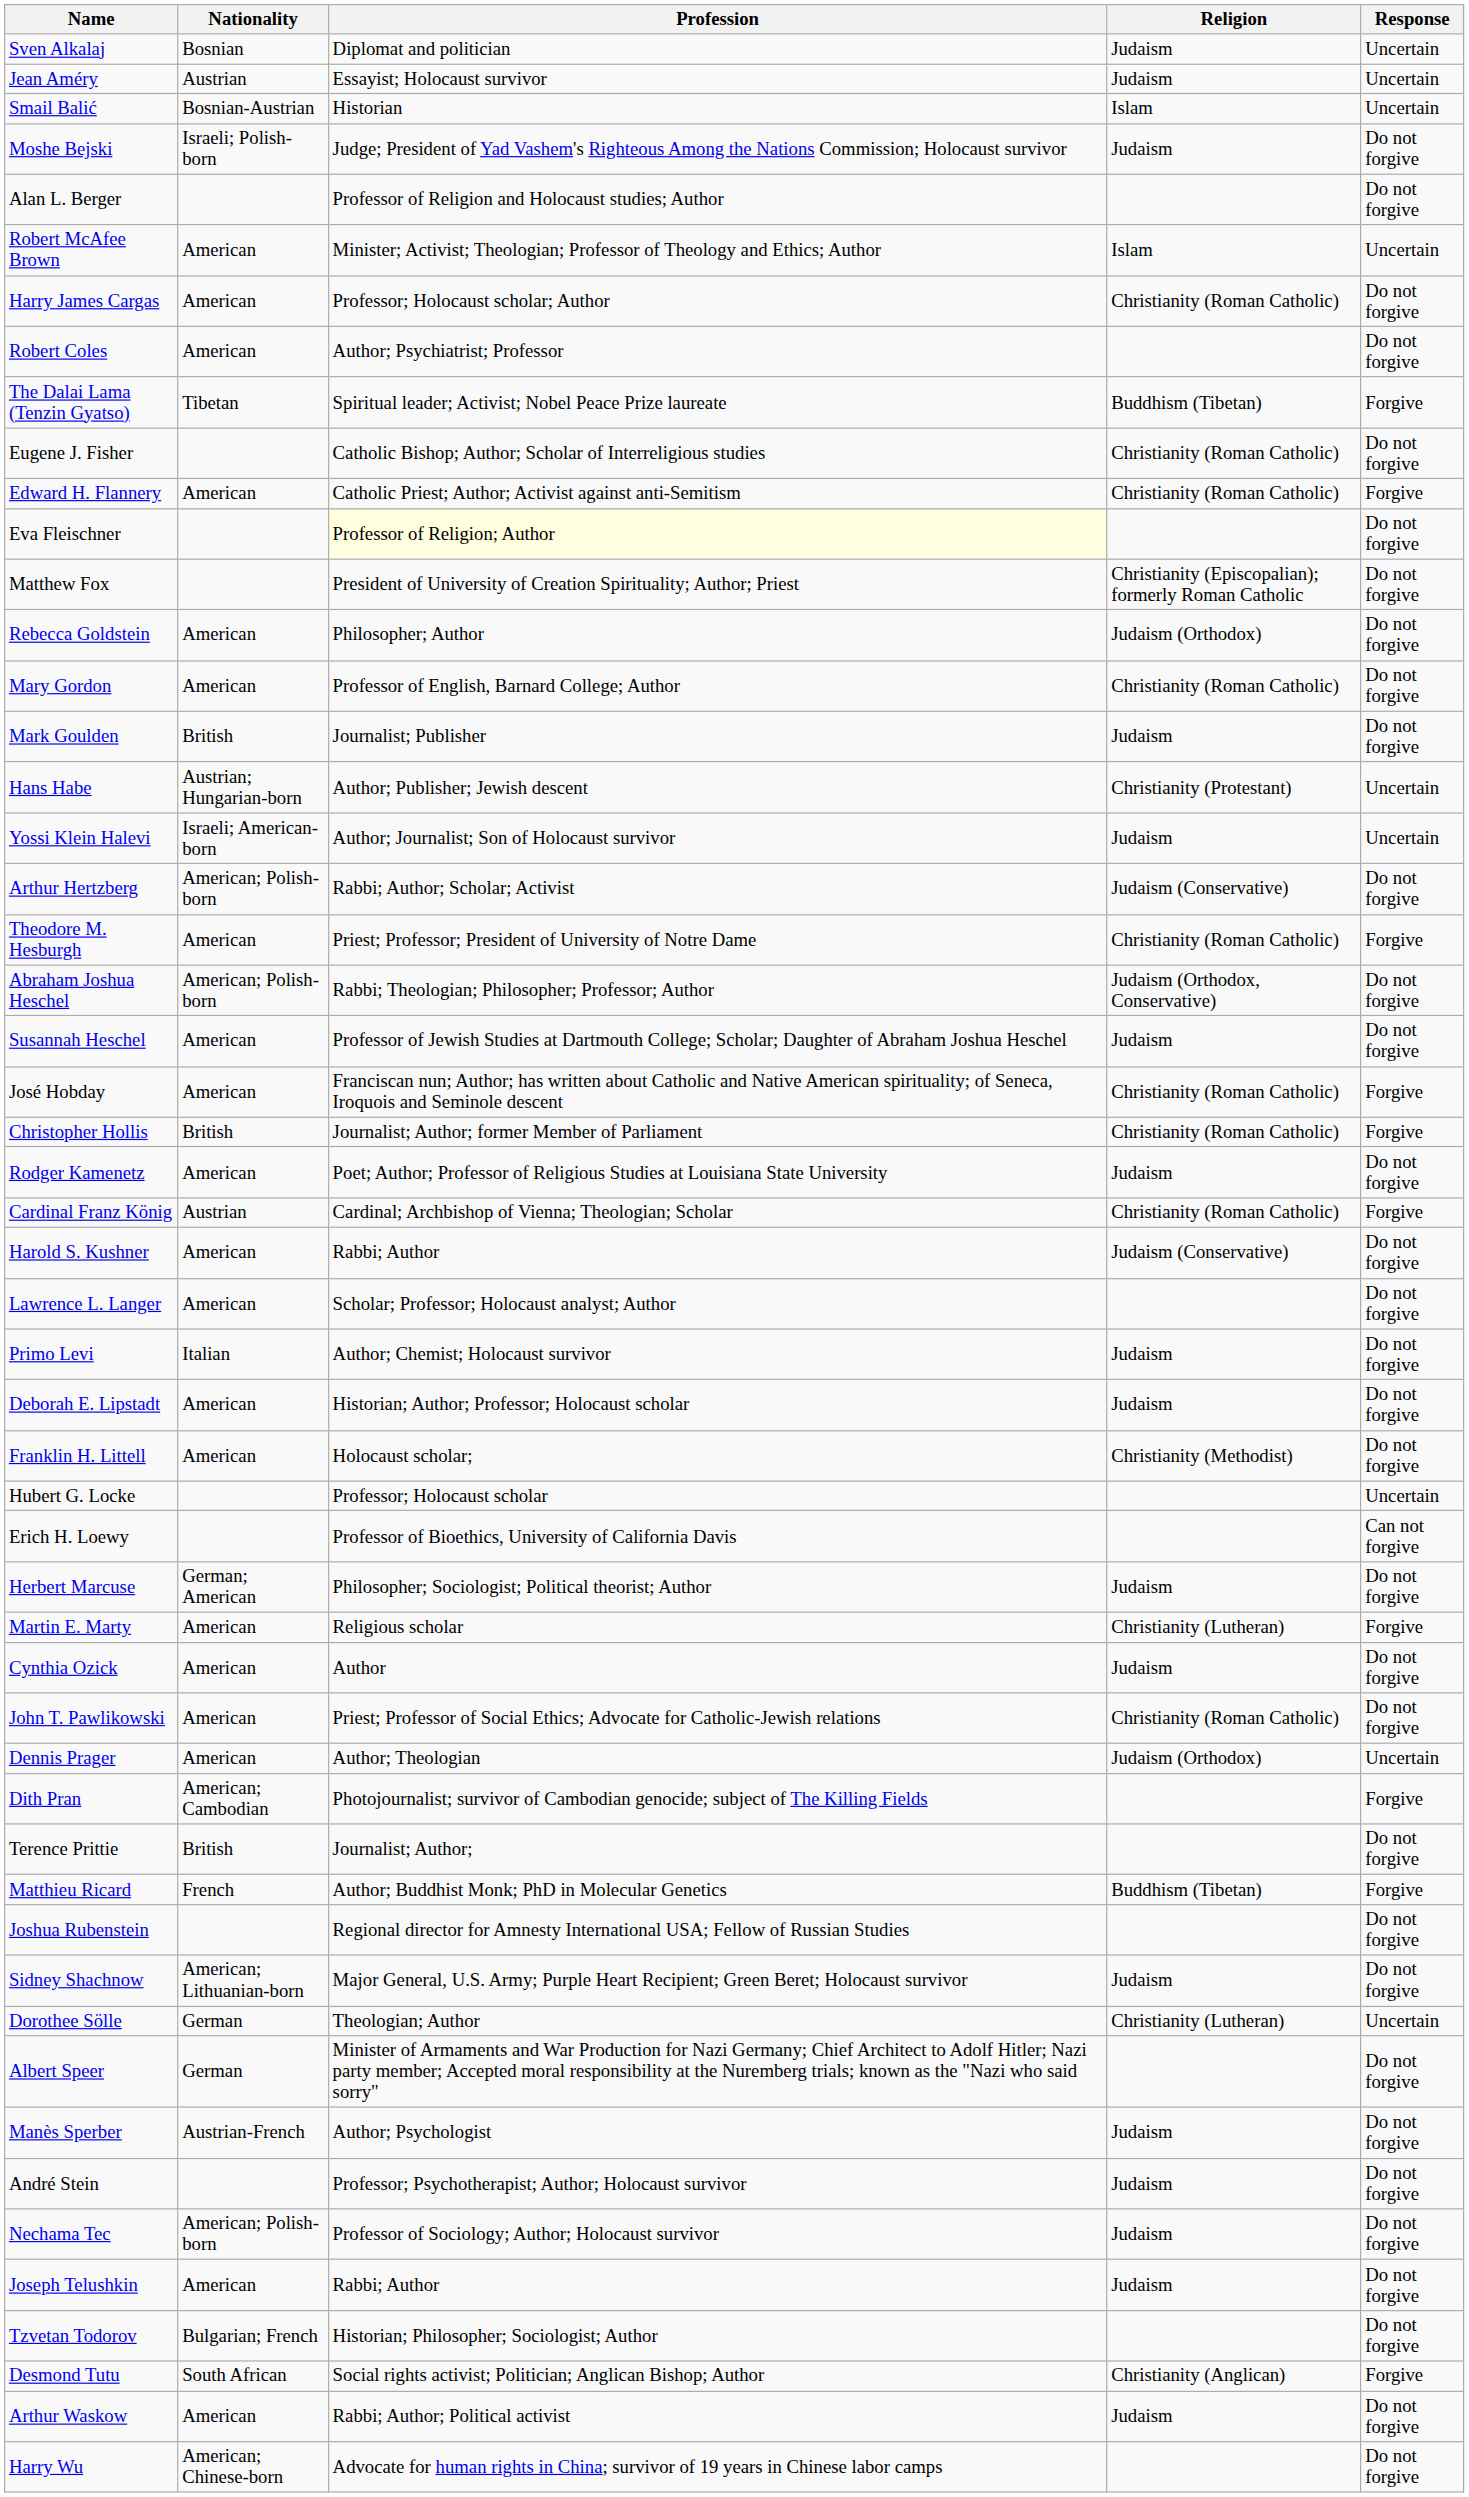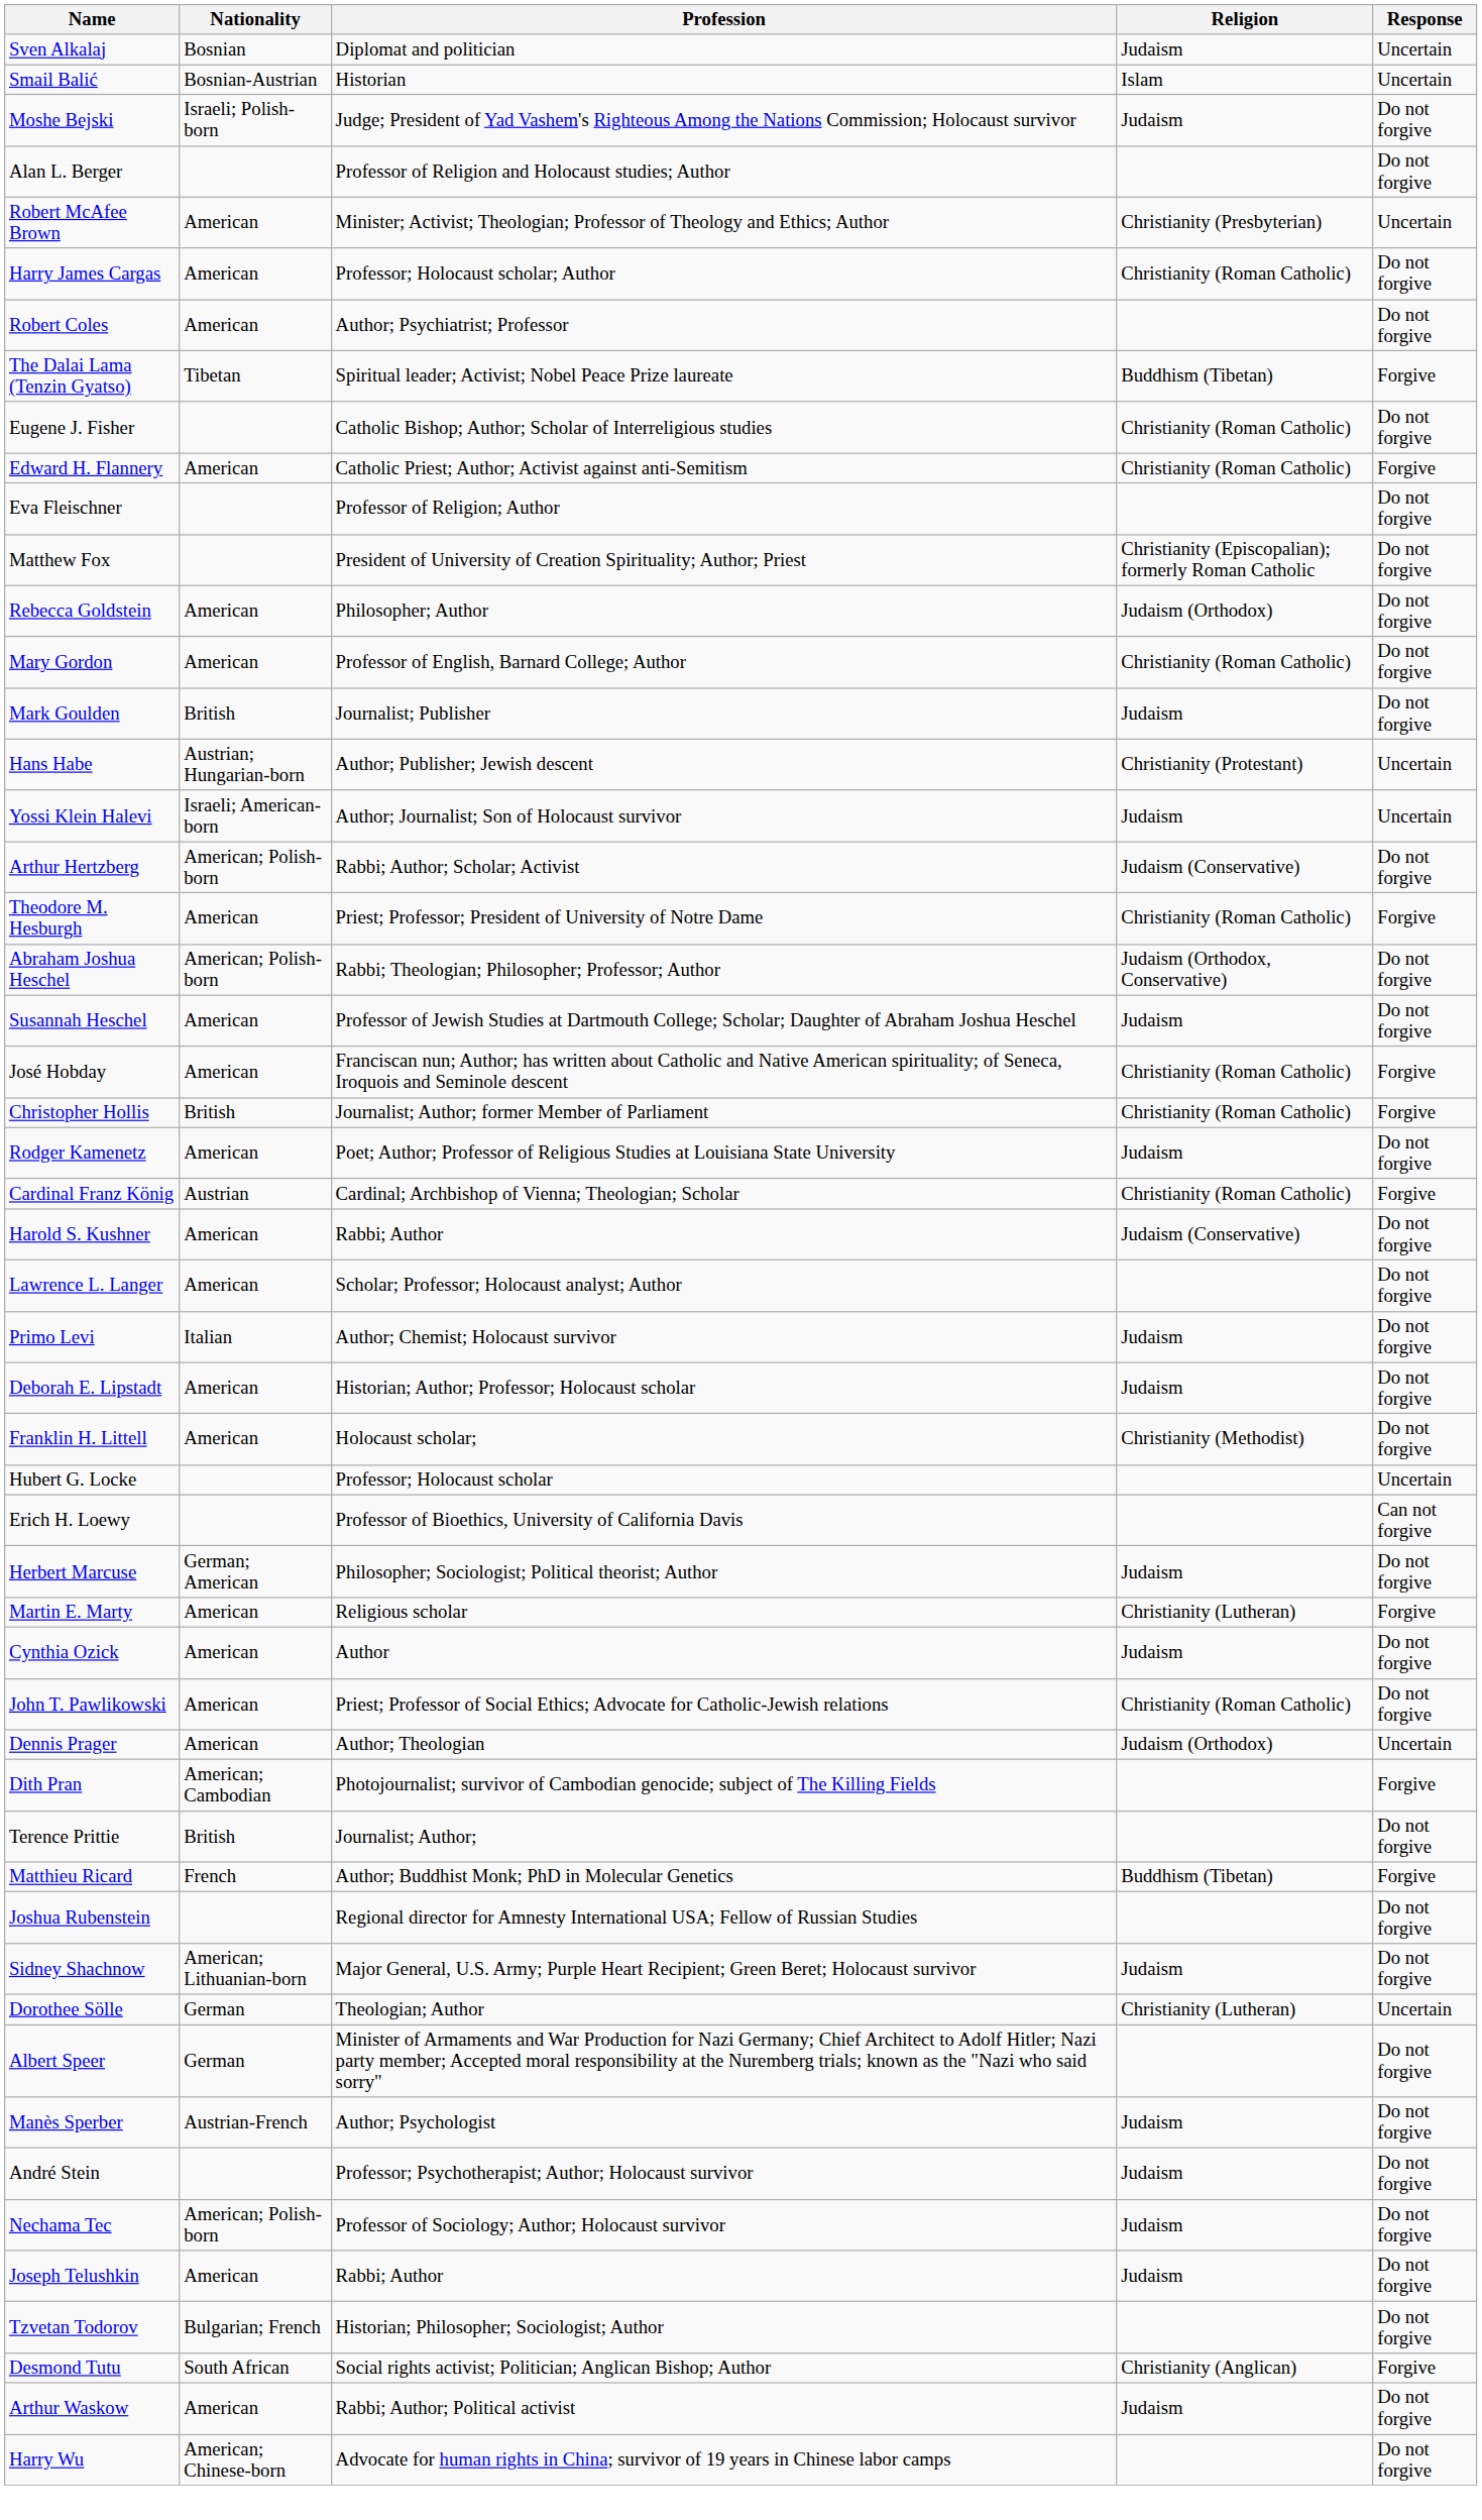 <table class="wikitable sortable">
 <tr>
 <th>Name</th>
 <th>Nationality</th>
 <th>Profession</th>
 <th>Religion</th>
 <th>Response</th>
 </tr>
 <tr>
 <td><a href='#'>Sven Alkalaj</a></td>
 <td>Bosnian</td>
 <td>Diplomat and politician</td>
-<td>Judaism</td>
-<td>Uncertain</td>
-</tr>
-<tr>
-<td><a href='#'>Jean Améry</a></td>
-<td>Austrian</td>
-<td>Essayist; Holocaust survivor</td>
 <td>Judaism</td>
 <td>Uncertain</td>
 </tr>
 <tr>
 <td><a href='#'>Smail Balić</a></td>
 <td>Bosnian-Austrian</td>
 <td>Historian</td>
 <td>Islam</td>
 <td>Uncertain</td>
 </tr>
 <tr>
 <td><a href='#'>Moshe Bejski</a></td>
 <td>Israeli; Polish-born</td>
 <td>Judge; President of <a href='#'>Yad Vashem</a>'s <a href='#'>Righteous Among the Nations</a> Commission; Holocaust survivor</td>
 <td>Judaism</td>
 <td>Do not forgive</td>
 </tr>
 <tr>
 <td>Alan L. Berger</td>
 <td></td>
 <td>Professor of Religion and Holocaust studies; Author</td>
 <td></td>
 <td>Do not forgive</td>
 </tr>
 <tr>
 <td><a href='#'>Robert McAfee Brown</a></td>
 <td>American</td>
 <td>Minister; Activist; Theologian; Professor of Theology and Ethics; Author</td>
-<td>Islam</td>
+<td>Christianity (Presbyterian)</td>
 <td>Uncertain</td>
 </tr>
 <tr>
 <td><a href='#'>Harry James Cargas</a></td>
 <td>American</td>
 <td>Professor; Holocaust scholar; Author</td>
 <td>Christianity (Roman Catholic)</td>
 <td>Do not forgive</td>
 </tr>
 <tr>
 <td><a href='#'>Robert Coles</a></td>
 <td>American</td>
 <td>Author; Psychiatrist; Professor</td>
 <td></td>
 <td>Do not forgive</td>
 </tr>
 <tr>
 <td><a href='#'>The Dalai Lama (Tenzin Gyatso)</a></td>
 <td>Tibetan</td>
 <td>Spiritual leader; Activist; Nobel Peace Prize laureate</td>
 <td>Buddhism (Tibetan)</td>
 <td>Forgive</td>
 </tr>
 <tr>
 <td>Eugene J. Fisher</td>
 <td></td>
 <td>Catholic Bishop; Author; Scholar of Interreligious studies</td>
 <td>Christianity (Roman Catholic)</td>
 <td>Do not forgive</td>
 </tr>
 <tr>
 <td><a href='#'>Edward H. Flannery</a></td>
 <td>American</td>
 <td>Catholic Priest; Author; Activist against anti-Semitism</td>
 <td>Christianity (Roman Catholic)</td>
 <td>Forgive</td>
 </tr>
 <tr>
 <td>Eva Fleischner</td>
 <td></td>
-<td style="background: lightyellow;">Professor of Religion; Author</td>
+<td>Professor of Religion; Author</td>
 <td></td>
 <td>Do not forgive</td>
 </tr>
 <tr>
 <td>Matthew Fox</td>
 <td></td>
 <td>President of University of Creation Spirituality; Author; Priest</td>
 <td>Christianity (Episcopalian); formerly Roman Catholic</td>
 <td>Do not forgive</td>
 </tr>
 <tr>
 <td><a href='#'>Rebecca Goldstein</a></td>
 <td>American</td>
 <td>Philosopher; Author</td>
 <td>Judaism (Orthodox)</td>
 <td>Do not forgive</td>
 </tr>
 <tr>
 <td><a href='#'>Mary Gordon</a></td>
 <td>American</td>
 <td>Professor of English, Barnard College; Author</td>
 <td>Christianity (Roman Catholic)</td>
 <td>Do not forgive</td>
 </tr>
 <tr>
 <td><a href='#'>Mark Goulden</a></td>
 <td>British</td>
 <td>Journalist; Publisher</td>
 <td>Judaism</td>
 <td>Do not forgive</td>
 </tr>
 <tr>
 <td><a href='#'>Hans Habe</a></td>
 <td>Austrian; Hungarian-born</td>
 <td>Author; Publisher; Jewish descent</td>
 <td>Christianity (Protestant)</td>
 <td>Uncertain</td>
 </tr>
 <tr>
 <td><a href='#'>Yossi Klein Halevi</a></td>
 <td>Israeli; American-born</td>
 <td>Author; Journalist; Son of Holocaust survivor</td>
 <td>Judaism</td>
 <td>Uncertain</td>
 </tr>
 <tr>
 <td><a href='#'>Arthur Hertzberg</a></td>
 <td>American; Polish-born</td>
 <td>Rabbi; Author; Scholar; Activist</td>
 <td>Judaism (Conservative)</td>
 <td>Do not forgive</td>
 </tr>
 <tr>
 <td><a href='#'>Theodore M. Hesburgh</a></td>
 <td>American</td>
 <td>Priest; Professor; President of University of Notre Dame</td>
 <td>Christianity (Roman Catholic)</td>
 <td>Forgive</td>
 </tr>
 <tr>
 <td><a href='#'>Abraham Joshua Heschel</a></td>
 <td>American; Polish-born</td>
 <td>Rabbi; Theologian; Philosopher; Professor; Author</td>
 <td>Judaism (Orthodox, Conservative)</td>
 <td>Do not forgive</td>
 </tr>
 <tr>
 <td><a href='#'>Susannah Heschel</a></td>
 <td>American</td>
 <td>Professor of Jewish Studies at Dartmouth College; Scholar; Daughter of Abraham Joshua Heschel</td>
 <td>Judaism</td>
 <td>Do not forgive</td>
 </tr>
 <tr>
 <td>José Hobday</td>
 <td>American</td>
 <td>Franciscan nun; Author; has written about Catholic and Native American spirituality; of Seneca, Iroquois and Seminole descent</td>
 <td>Christianity (Roman Catholic)</td>
 <td>Forgive</td>
 </tr>
 <tr>
 <td><a href='#'>Christopher Hollis</a></td>
 <td>British</td>
 <td>Journalist; Author; former Member of Parliament</td>
 <td>Christianity (Roman Catholic)</td>
 <td>Forgive</td>
 </tr>
 <tr>
 <td><a href='#'>Rodger Kamenetz</a></td>
 <td>American</td>
 <td>Poet; Author; Professor of Religious Studies at Louisiana State University</td>
 <td>Judaism</td>
 <td>Do not forgive</td>
 </tr>
 <tr>
 <td><a href='#'>Cardinal Franz König</a></td>
 <td>Austrian</td>
 <td>Cardinal; Archbishop of Vienna; Theologian; Scholar</td>
 <td>Christianity (Roman Catholic)</td>
 <td>Forgive</td>
 </tr>
 <tr>
 <td><a href='#'>Harold S. Kushner</a></td>
 <td>American</td>
 <td>Rabbi; Author</td>
 <td>Judaism (Conservative)</td>
 <td>Do not forgive</td>
 </tr>
 <tr>
 <td><a href='#'>Lawrence L. Langer</a></td>
 <td>American</td>
 <td>Scholar; Professor; Holocaust analyst; Author</td>
 <td></td>
 <td>Do not forgive</td>
 </tr>
 <tr>
 <td><a href='#'>Primo Levi</a></td>
 <td>Italian</td>
 <td>Author; Chemist; Holocaust survivor</td>
 <td>Judaism</td>
 <td>Do not forgive</td>
 </tr>
 <tr>
 <td><a href='#'>Deborah E. Lipstadt</a></td>
 <td>American</td>
 <td>Historian; Author; Professor; Holocaust scholar</td>
 <td>Judaism</td>
 <td>Do not forgive</td>
 </tr>
 <tr>
 <td><a href='#'>Franklin H. Littell</a></td>
 <td>American</td>
 <td>Holocaust scholar;</td>
 <td>Christianity (Methodist)</td>
 <td>Do not forgive</td>
 </tr>
 <tr>
 <td>Hubert G. Locke</td>
 <td></td>
 <td>Professor; Holocaust scholar</td>
 <td></td>
 <td>Uncertain</td>
 </tr>
 <tr>
 <td>Erich H. Loewy</td>
 <td></td>
 <td>Professor of Bioethics, University of California Davis</td>
 <td></td>
 <td>Can not forgive</td>
 </tr>
 <tr>
 <td><a href='#'>Herbert Marcuse</a></td>
 <td>German; American</td>
 <td>Philosopher; Sociologist; Political theorist; Author</td>
 <td>Judaism</td>
 <td>Do not forgive</td>
 </tr>
 <tr>
 <td><a href='#'>Martin E. Marty</a></td>
 <td>American</td>
 <td>Religious scholar</td>
 <td>Christianity (Lutheran)</td>
 <td>Forgive</td>
 </tr>
 <tr>
 <td><a href='#'>Cynthia Ozick</a></td>
 <td>American</td>
 <td>Author</td>
 <td>Judaism</td>
 <td>Do not forgive</td>
 </tr>
 <tr>
 <td><a href='#'>John T. Pawlikowski</a></td>
 <td>American</td>
 <td>Priest; Professor of Social Ethics; Advocate for Catholic-Jewish relations</td>
 <td>Christianity (Roman Catholic)</td>
 <td>Do not forgive</td>
 </tr>
 <tr>
 <td><a href='#'>Dennis Prager</a></td>
 <td>American</td>
 <td>Author; Theologian</td>
 <td>Judaism (Orthodox)</td>
 <td>Uncertain</td>
 </tr>
 <tr>
 <td><a href='#'>Dith Pran</a></td>
 <td>American; Cambodian</td>
 <td>Photojournalist; survivor of Cambodian genocide; subject of <a href='#'>The Killing Fields</a></td>
 <td></td>
 <td>Forgive</td>
 </tr>
 <tr>
 <td>Terence Prittie</td>
 <td>British</td>
 <td>Journalist; Author;</td>
 <td></td>
 <td>Do not forgive</td>
 </tr>
 <tr>
 <td><a href='#'>Matthieu Ricard</a></td>
 <td>French</td>
 <td>Author; Buddhist Monk; PhD in Molecular Genetics</td>
 <td>Buddhism (Tibetan)</td>
 <td>Forgive</td>
 </tr>
 <tr>
 <td><a href='#'>Joshua Rubenstein</a></td>
 <td></td>
 <td>Regional director for Amnesty International USA; Fellow of Russian Studies</td>
 <td></td>
 <td>Do not forgive</td>
 </tr>
 <tr>
 <td><a href='#'>Sidney Shachnow</a></td>
 <td>American; Lithuanian-born</td>
 <td>Major General, U.S. Army; Purple Heart Recipient; Green Beret; Holocaust survivor</td>
 <td>Judaism</td>
 <td>Do not forgive</td>
 </tr>
 <tr>
 <td><a href='#'>Dorothee Sölle</a></td>
 <td>German</td>
 <td>Theologian; Author</td>
 <td>Christianity (Lutheran)</td>
 <td>Uncertain</td>
 </tr>
 <tr>
 <td><a href='#'>Albert Speer</a></td>
 <td>German</td>
 <td>Minister of Armaments and War Production for Nazi Germany; Chief Architect to Adolf Hitler; Nazi party member; Accepted moral responsibility at the Nuremberg trials; known as the "Nazi who said sorry"</td>
 <td></td>
 <td>Do not forgive</td>
 </tr>
 <tr>
 <td><a href='#'>Manès Sperber</a></td>
 <td>Austrian-French</td>
 <td>Author; Psychologist</td>
 <td>Judaism</td>
 <td>Do not forgive</td>
 </tr>
 <tr>
 <td>André Stein</td>
 <td></td>
 <td>Professor; Psychotherapist; Author; Holocaust survivor</td>
 <td>Judaism</td>
 <td>Do not forgive</td>
 </tr>
 <tr>
 <td><a href='#'>Nechama Tec</a></td>
 <td>American; Polish-born</td>
 <td>Professor of Sociology; Author; Holocaust survivor</td>
 <td>Judaism</td>
 <td>Do not forgive</td>
 </tr>
 <tr>
 <td><a href='#'>Joseph Telushkin</a></td>
 <td>American</td>
 <td>Rabbi; Author</td>
 <td>Judaism</td>
 <td>Do not forgive</td>
 </tr>
 <tr>
 <td><a href='#'>Tzvetan Todorov</a></td>
 <td>Bulgarian; French</td>
 <td>Historian; Philosopher; Sociologist; Author</td>
 <td></td>
 <td>Do not forgive</td>
 </tr>
 <tr>
 <td><a href='#'>Desmond Tutu</a></td>
 <td>South African</td>
 <td>Social rights activist; Politician; Anglican Bishop; Author</td>
 <td>Christianity (Anglican)</td>
 <td>Forgive</td>
 </tr>
 <tr>
 <td><a href='#'>Arthur Waskow</a></td>
 <td>American</td>
 <td>Rabbi; Author; Political activist</td>
 <td>Judaism</td>
 <td>Do not forgive</td>
 </tr>
 <tr>
 <td><a href='#'>Harry Wu</a></td>
 <td>American; Chinese-born</td>
 <td>Advocate for <a href='#'>human rights in China</a>; survivor of 19 years in Chinese labor camps</td>
 <td></td>
 <td>Do not forgive</td>
 </tr>
 </table>
